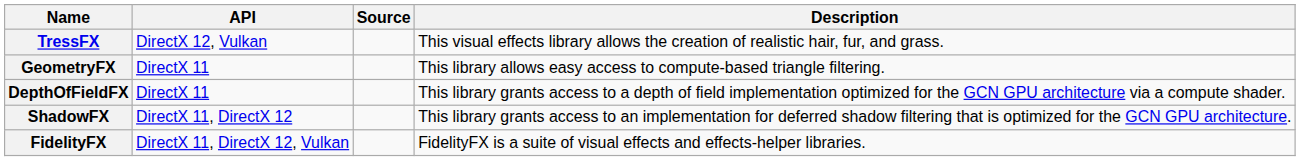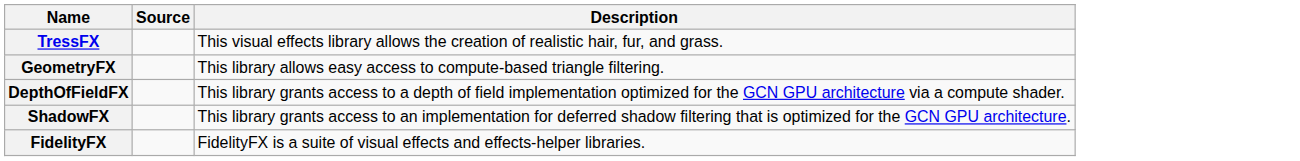 <table class="wikitable" style="font-size:85%">
 <tr>
 <th>Name</th>
-<th>API</th>
 <th>Source</th>
 <th>Description</th>
 </tr>
 <tr>
 <th><a href='#'>TressFX</a></th>
-<td><a href='#'>DirectX 12</a>, <a href='#'>Vulkan</a></td>
 <td></td>
 <td>This visual effects library allows the creation of realistic hair, fur, and grass.</td>
 </tr>
 <tr>
 <th>GeometryFX</th>
-<td><a href='#'>DirectX 11</a></td>
 <td></td>
 <td>This library allows easy access to compute-based triangle filtering.</td>
 </tr>
 <tr>
 <th>DepthOfFieldFX</th>
-<td><a href='#'>DirectX 11</a></td>
 <td></td>
 <td>This library grants access to a depth of field implementation optimized for the <a href='#'>GCN GPU architecture</a> via a compute shader.</td>
 </tr>
 <tr>
 <th>ShadowFX</th>
-<td><a href='#'>DirectX 11</a>, <a href='#'>DirectX 12</a></td>
 <td></td>
 <td>This library grants access to an implementation for deferred shadow filtering that is optimized for the <a href='#'>GCN GPU architecture</a>.</td>
 </tr>
 <tr>
 <th>FidelityFX</th>
-<td><a href='#'>DirectX 11</a>, <a href='#'>DirectX 12</a>, <a href='#'>Vulkan</a></td>
 <td></td>
 <td>FidelityFX is a suite of visual effects and effects-helper libraries.</td>
 </tr>
 </table>
